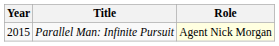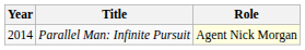 <table class="wikitable sortable">
 <tr>
 <th>Year</th>
 <th>Title</th>
 <th>Role</th>
 </tr>
 <tr>
-<td>2015</td>
+<td>2014</td>
 <td><em>Parallel Man: Infinite Pursuit</em></td>
 <td style="background: lightyellow;">Agent Nick Morgan</td>
 </tr>
 </table>
